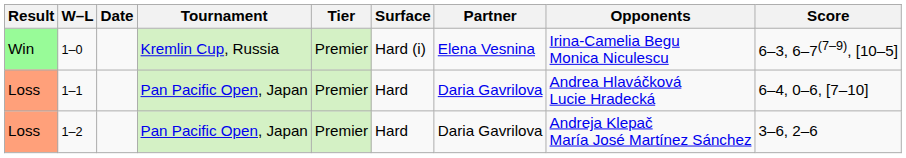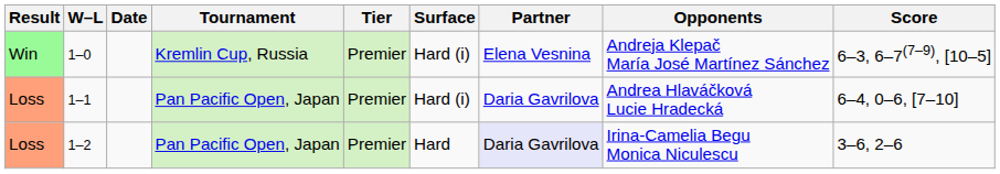 <table class="sortable wikitable">
 <tr>
 <th>Result</th>
 <th class="unsortable">W–L</th>
 <th>Date</th>
 <th>Tournament</th>
 <th>Tier</th>
 <th>Surface</th>
 <th>Partner</th>
 <th>Opponents</th>
 <th class="unsortable">Score</th>
 </tr>
 <tr>
 <td bgcolor=98fb98>Win</td>
 <td><small>1–0</small></td>
 <td><a href='#'></a></td>
 <td style="background:#d4f1c5;"><a href='#'>Kremlin Cup</a>, Russia</td>
 <td style="background:#d4f1c5;">Premier</td>
 <td>Hard (i)</td>
 <td> <a href='#'>Elena Vesnina</a></td>
-<td> <a href='#'>Irina-Camelia Begu</a> <br>  <a href='#'>Monica Niculescu</a></td>
+<td> <a href='#'>Andreja Klepač</a> <br>  <a href='#'>María José Martínez Sánchez</a></td>
 <td>6–3, 6–7<sup>(7–9)</sup>, [10–5]</td>
 </tr>
 <tr>
 <td bgcolor=ffa07a>Loss</td>
 <td><small>1–1</small></td>
 <td><a href='#'></a></td>
 <td style="background:#d4f1c5;"><a href='#'>Pan Pacific Open</a>, Japan</td>
 <td style="background:#d4f1c5;">Premier</td>
-<td>Hard</td>
+<td>Hard (i)</td>
 <td> <a href='#'>Daria Gavrilova</a></td>
 <td> <a href='#'>Andrea Hlaváčková</a> <br>  <a href='#'>Lucie Hradecká</a></td>
 <td>6–4, 0–6, [7–10]</td>
 </tr>
 <tr>
 <td bgcolor=ffa07a>Loss</td>
 <td><small>1–2</small></td>
 <td><a href='#'></a></td>
 <td style="background:#d4f1c5;"><a href='#'>Pan Pacific Open</a>, Japan</td>
 <td style="background:#d4f1c5;">Premier</td>
 <td>Hard</td>
-<td> Daria Gavrilova</td>
-<td> <a href='#'>Andreja Klepač</a> <br>  <a href='#'>María José Martínez Sánchez</a></td>
+<td style="background: lavender;"> Daria Gavrilova</td>
+<td> <a href='#'>Irina-Camelia Begu</a> <br>  <a href='#'>Monica Niculescu</a></td>
 <td>3–6, 2–6</td>
 </tr>
 </table>
